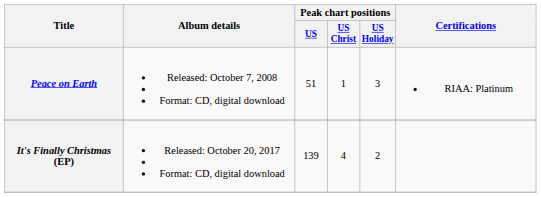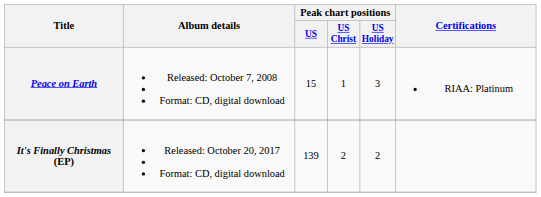 <table class="wikitable plainrowheaders" style="text-align:center;">
 <tr>
 <th scope="col" rowspan="2" style="width:11em;">Title</th>
 <th scope="col" rowspan="2" style="width:16em;">Album details</th>
 <th scope="col" colspan="3">Peak chart positions</th>
 <th scope="col" rowspan="2" style="width:13em;"><a href='#'>Certifications</a></th>
 </tr>
 <tr>
 <th style="width:3em; font-size:90%"><a href='#'>US</a><br></th>
 <th style="width:3em; font-size:90%"><a href='#'>US<br>Christ</a><br></th>
 <th style="width:3em; font-size:90%"><a href='#'>US<br>Holiday</a><br></th>
 </tr>
 <tr>
 <th scope="row"><em><a href='#'>Peace on Earth</a></em></th>
 <td><br><ul><li>Released: October 7, 2008</li><li></li><li>Format: CD, digital download</li></ul></td>
-<td>51</td>
+<td>15</td>
 <td>1</td>
 <td>3</td>
 <td><br><ul><li>RIAA: Platinum</li></ul></td>
 </tr>
 <tr>
 </tr>
 <tr>
 <th scope="row"><em>It's Finally Christmas</em> (EP)</th>
 <td><br><ul><li>Released: October 20, 2017</li><li></li><li>Format: CD, digital download</li></ul></td>
 <td>139</td>
-<td>4</td>
+<td>2</td>
 <td>2</td>
 <td></td>
 </tr>
 <tr>
 </tr>
 </table>
